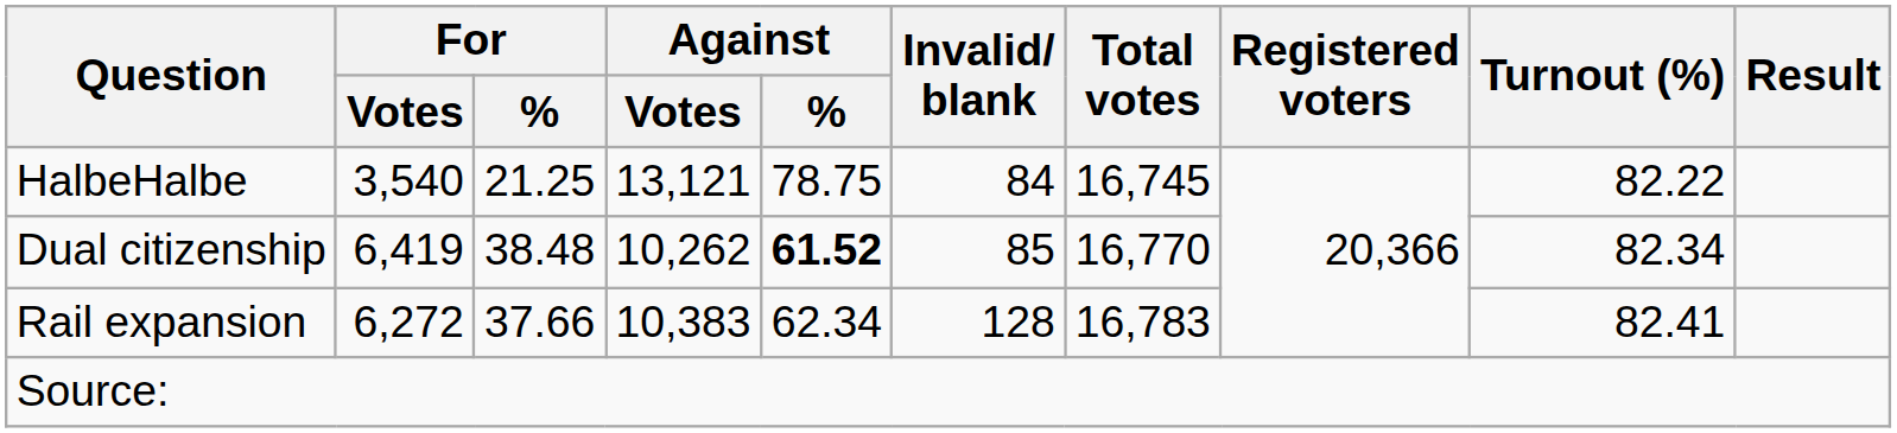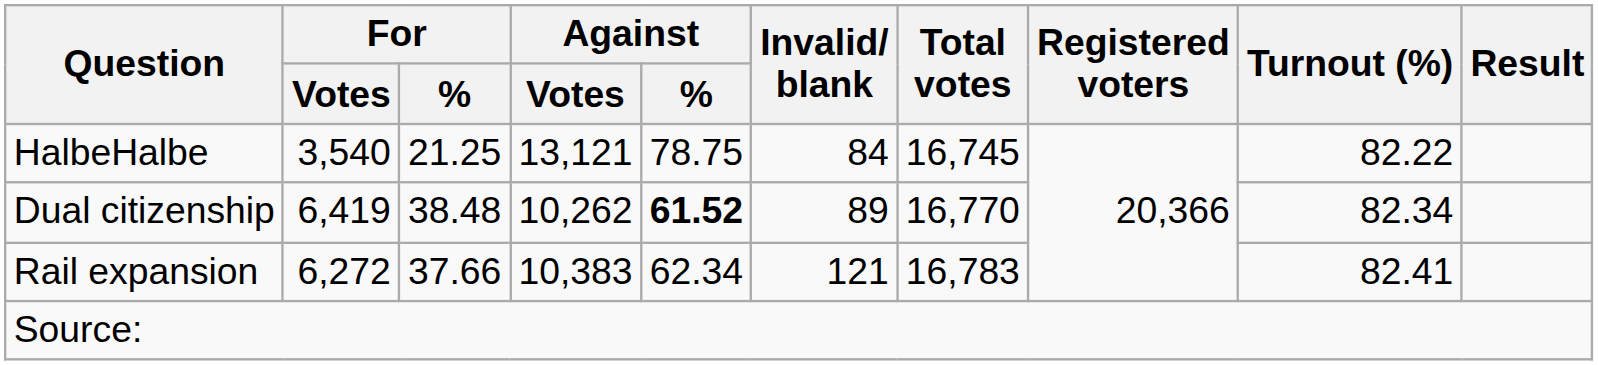 <table class=wikitable style=text-align:right>
 <tr>
 <th rowspan=2>Question</th>
 <th colspan=2>For</th>
 <th colspan=2>Against</th>
 <th rowspan=2>Invalid/<br>blank</th>
 <th rowspan=2>Total<br>votes</th>
 <th rowspan=2>Registered<br>voters</th>
 <th rowspan=2>Turnout (%)</th>
 <th rowspan=2>Result</th>
 </tr>
 <tr>
 <th>Votes</th>
 <th>%</th>
 <th>Votes</th>
 <th>%</th>
 </tr>
 <tr>
 <td align=left>HalbeHalbe</td>
 <td>3,540</td>
 <td>21.25</td>
 <td>13,121</td>
 <td>78.75</td>
 <td>84</td>
 <td>16,745</td>
 <td rowspan=3>20,366</td>
 <td>82.22</td>
 <td></td>
 </tr>
 <tr>
 <td align=left>Dual citizenship</td>
 <td>6,419</td>
 <td>38.48</td>
 <td>10,262</td>
 <td><strong>61.52</strong></td>
-<td>85</td>
+<td>89</td>
 <td>16,770</td>
 <td>82.34</td>
 <td></td>
 </tr>
 <tr>
 <td align=left>Rail expansion</td>
 <td>6,272</td>
 <td>37.66</td>
 <td>10,383</td>
 <td>62.34</td>
-<td>128</td>
+<td>121</td>
 <td>16,783</td>
 <td>82.41</td>
 <td></td>
 </tr>
 <tr>
 <td colspan="10" align="left">Source: </td>
 </tr>
 </table>
